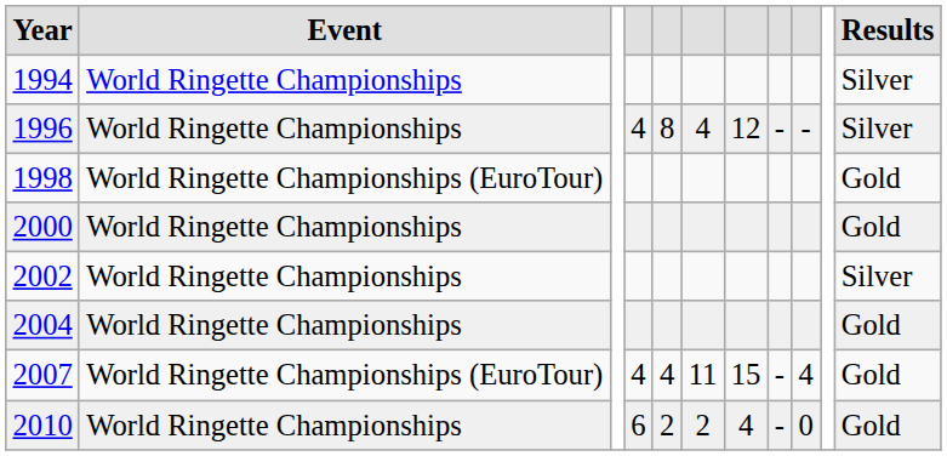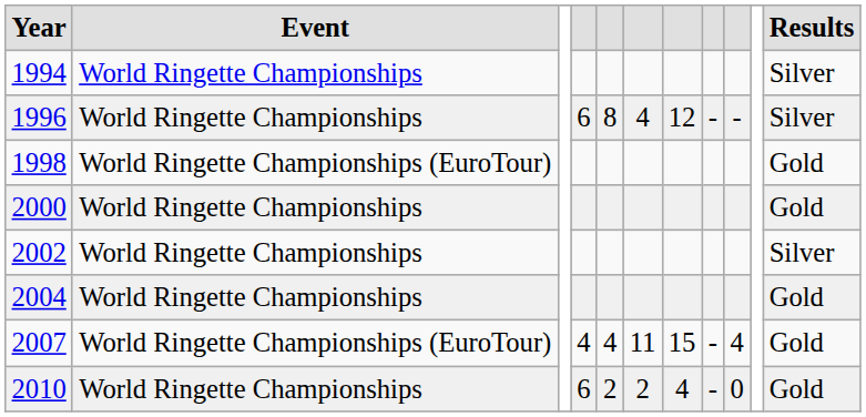 <table style="font-size: 95%; text-align: center;" class="wikitable alternance2">
 <tr>
 <th scope="col" style="background: #e0e0e0;">Year</th>
 <th scope="col" style="background: #e0e0e0;">Event</th>
 <td rowspan="99" style="background: #fff;"></td>
 <th scope="col" style="background: #e0e0e0;"></th>
 <th scope="col" style="background: #e0e0e0;"></th>
 <th scope="col" style="background: #e0e0e0;"></th>
 <th scope="col" style="background: #e0e0e0;"></th>
 <th scope="col" style="background: #e0e0e0;"></th>
 <th scope="col" style="background: #e0e0e0;"></th>
 <td rowspan="99" style="background: #fff;"></td>
 <th scope="col" style="background: #e0e0e0;">Results</th>
 </tr>
 <tr>
 <td><a href='#'>1994</a></td>
 <td align="left"><a href='#'>World Ringette Championships</a></td>
 <td></td>
 <td></td>
 <td></td>
 <td></td>
 <td></td>
 <td></td>
 <td align="left"> Silver</td>
 </tr>
 <tr bgcolor=#f0f0f0>
 <td><a href='#'>1996</a></td>
 <td align="left">World Ringette Championships</td>
-<td>4</td>
+<td>6</td>
 <td>8</td>
 <td>4</td>
 <td>12</td>
 <td>-</td>
 <td>-</td>
 <td align="left"> Silver</td>
 </tr>
 <tr>
 <td><a href='#'>1998</a></td>
 <td align="left">World Ringette Championships (EuroTour)</td>
 <td></td>
 <td></td>
 <td></td>
 <td></td>
 <td></td>
 <td></td>
 <td align="left"> Gold</td>
 </tr>
 <tr bgcolor=#f0f0f0>
 <td><a href='#'>2000</a></td>
 <td align="left">World Ringette Championships</td>
 <td></td>
 <td></td>
 <td></td>
 <td></td>
 <td></td>
 <td></td>
 <td align="left"> Gold</td>
 </tr>
 <tr>
 <td><a href='#'>2002</a></td>
 <td align="left">World Ringette Championships</td>
 <td></td>
 <td></td>
 <td></td>
 <td></td>
 <td></td>
 <td></td>
 <td align="left"> Silver</td>
 </tr>
 <tr bgcolor=#f0f0f0>
 <td><a href='#'>2004</a></td>
 <td align="left">World Ringette Championships</td>
 <td></td>
 <td></td>
 <td></td>
 <td></td>
 <td></td>
 <td></td>
 <td align="left"> Gold</td>
 </tr>
 <tr>
 <td><a href='#'>2007</a></td>
 <td align="left">World Ringette Championships (EuroTour)</td>
 <td>4</td>
 <td>4</td>
 <td>11</td>
 <td>15</td>
 <td>-</td>
 <td>4</td>
 <td align="left"> Gold</td>
 </tr>
 <tr bgcolor=#f0f0f0>
 <td><a href='#'>2010</a></td>
 <td align="left">World Ringette Championships</td>
 <td>6</td>
 <td>2</td>
 <td>2</td>
 <td>4</td>
 <td>-</td>
 <td>0</td>
 <td align="left"> Gold</td>
 </tr>
 </table>
